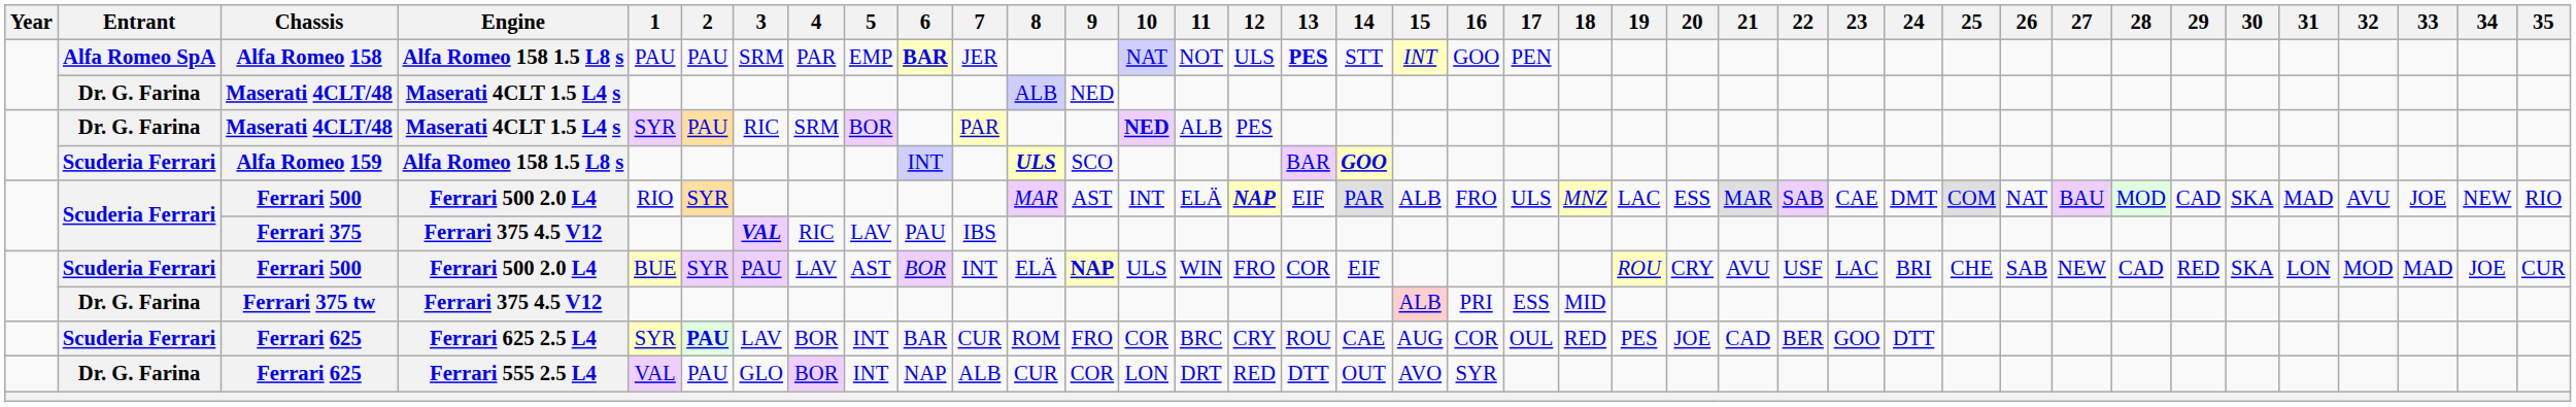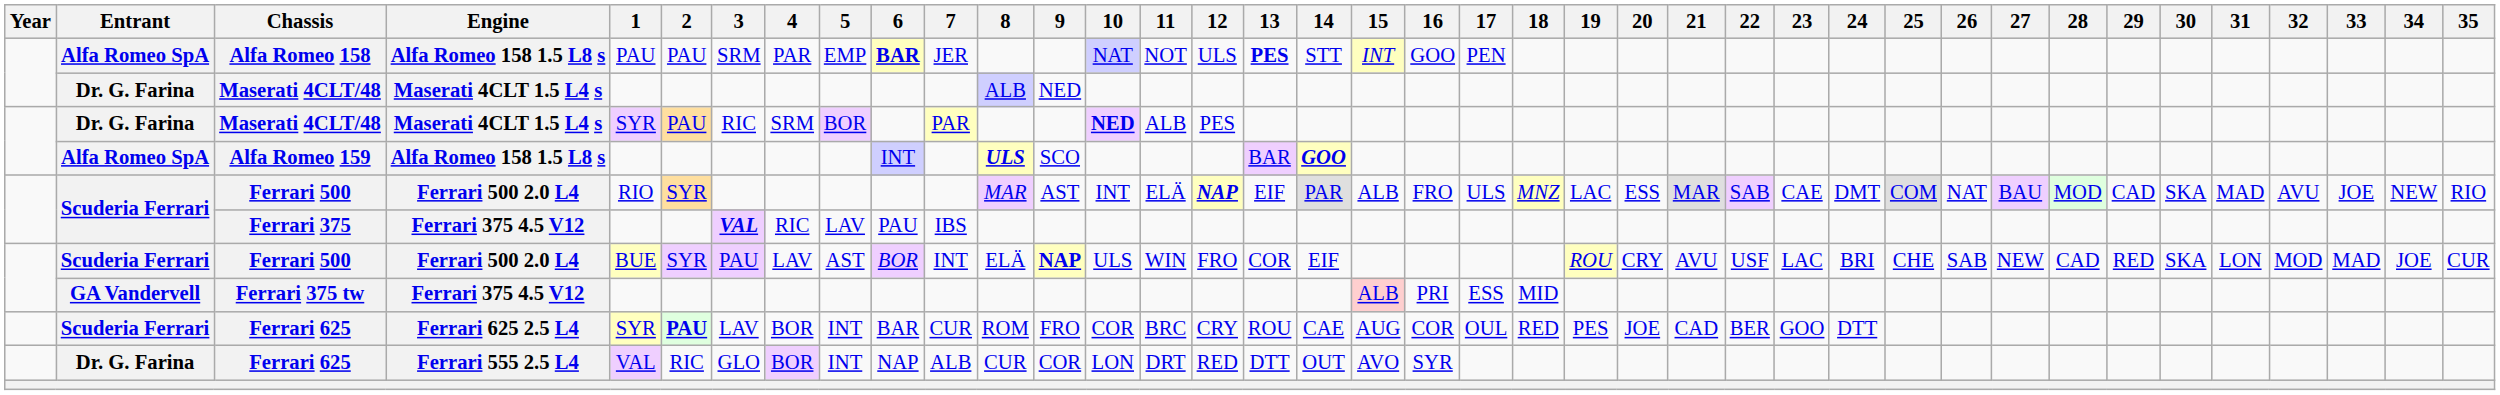 <table class="wikitable" style="text-align:center; font-size:85%">
 <tr>
 <th>Year</th>
 <th>Entrant</th>
 <th>Chassis</th>
 <th>Engine</th>
 <th>1</th>
 <th>2</th>
 <th>3</th>
 <th>4</th>
 <th>5</th>
 <th>6</th>
 <th>7</th>
 <th>8</th>
 <th>9</th>
 <th>10</th>
 <th>11</th>
 <th>12</th>
 <th>13</th>
 <th>14</th>
 <th>15</th>
 <th>16</th>
 <th>17</th>
 <th>18</th>
 <th>19</th>
 <th>20</th>
 <th>21</th>
 <th>22</th>
 <th>23</th>
 <th>24</th>
 <th>25</th>
 <th>26</th>
 <th>27</th>
 <th>28</th>
 <th>29</th>
 <th>30</th>
 <th>31</th>
 <th>32</th>
 <th>33</th>
 <th>34</th>
 <th>35</th>
 </tr>
 <tr>
 <td rowspan=2></td>
 <th nowrap><a href='#'>Alfa Romeo SpA</a></th>
 <th nowrap><a href='#'>Alfa Romeo</a> <a href='#'>158</a></th>
 <th nowrap><a href='#'>Alfa Romeo</a> 158 1.5 <a href='#'>L8</a> <a href='#'>s</a></th>
 <td><a href='#'>PAU</a></td>
 <td><a href='#'>PAU</a></td>
 <td><a href='#'>SRM</a></td>
 <td><a href='#'>PAR</a></td>
 <td><a href='#'>EMP</a></td>
 <td style="background:#FFFFBF;"><strong><a href='#'>BAR</a></strong><br></td>
 <td><a href='#'>JER</a></td>
 <td></td>
 <td></td>
 <td style="background:#CFCFFF;"><a href='#'>NAT</a><br></td>
 <td><a href='#'>NOT</a></td>
 <td><a href='#'>ULS</a></td>
 <td><strong><a href='#'>PES</a></strong></td>
 <td><a href='#'>STT</a></td>
 <td style="background:#FFFFBF;"><em><a href='#'>INT</a></em><br></td>
 <td><a href='#'>GOO</a></td>
 <td><a href='#'>PEN</a></td>
 <td></td>
 <td></td>
 <td></td>
 <td></td>
 <td></td>
 <td></td>
 <td></td>
 <td></td>
 <td></td>
 <td></td>
 <td></td>
 <td></td>
 <td></td>
 <td></td>
 <td></td>
 <td></td>
 <td></td>
 <td></td>
 </tr>
 <tr>
 <th nowrap>Dr. G. Farina</th>
 <th nowrap><a href='#'>Maserati</a> <a href='#'>4CLT/48</a></th>
 <th nowrap><a href='#'>Maserati</a> 4CLT 1.5 <a href='#'>L4</a> <a href='#'>s</a></th>
 <td></td>
 <td></td>
 <td></td>
 <td></td>
 <td></td>
 <td></td>
 <td></td>
 <td style="background:#CFCFFF;"><a href='#'>ALB</a><br></td>
 <td><a href='#'>NED</a></td>
 <td></td>
 <td></td>
 <td></td>
 <td></td>
 <td></td>
 <td></td>
 <td></td>
 <td></td>
 <td></td>
 <td></td>
 <td></td>
 <td></td>
 <td></td>
 <td></td>
 <td></td>
 <td></td>
 <td></td>
 <td></td>
 <td></td>
 <td></td>
 <td></td>
 <td></td>
 <td></td>
 <td></td>
 <td></td>
 <td></td>
 </tr>
 <tr>
 <td rowspan=2></td>
 <th nowrap>Dr. G. Farina</th>
 <th nowrap><a href='#'>Maserati</a> <a href='#'>4CLT/48</a></th>
 <th nowrap><a href='#'>Maserati</a> 4CLT 1.5 <a href='#'>L4</a> <a href='#'>s</a></th>
 <td style="background:#EFCFFF;"><a href='#'>SYR</a><br></td>
 <td style="background:#FFDF9F;"><a href='#'>PAU</a><br></td>
 <td><a href='#'>RIC</a></td>
 <td><a href='#'>SRM</a></td>
 <td style="background:#EFCFFF;"><a href='#'>BOR</a><br></td>
 <td></td>
 <td style="background:#FFFFBF;"><a href='#'>PAR</a><br></td>
 <td></td>
 <td></td>
 <td style="background:#EFCFFF;"><strong><a href='#'>NED</a></strong><br></td>
 <td><a href='#'>ALB</a></td>
 <td><a href='#'>PES</a></td>
 <td></td>
 <td></td>
 <td></td>
 <td></td>
 <td></td>
 <td></td>
 <td></td>
 <td></td>
 <td></td>
 <td></td>
 <td></td>
 <td></td>
 <td></td>
 <td></td>
 <td></td>
 <td></td>
 <td></td>
 <td></td>
 <td></td>
 <td></td>
 <td></td>
 <td></td>
 <td></td>
 </tr>
 <tr>
-<th nowrap><a href='#'>Scuderia Ferrari</a></th>
+<th nowrap><a href='#'>Alfa Romeo SpA</a></th>
 <th nowrap><a href='#'>Alfa Romeo</a> <a href='#'>159</a></th>
 <th nowrap><a href='#'>Alfa Romeo</a> 158 1.5 <a href='#'>L8</a> <a href='#'>s</a></th>
 <td></td>
 <td></td>
 <td></td>
 <td></td>
 <td></td>
 <td style="background:#CFCFFF;"><a href='#'>INT</a><br></td>
 <td></td>
 <td style="background:#FFFFBF;"><strong><em><a href='#'>ULS</a></em></strong><br></td>
 <td><a href='#'>SCO</a></td>
 <td></td>
 <td></td>
 <td></td>
 <td style="background:#EFCFFF;"><a href='#'>BAR</a><br></td>
 <td style="background:#FFFFBF;"><strong><em><a href='#'>GOO</a></em></strong><br></td>
 <td></td>
 <td></td>
 <td></td>
 <td></td>
 <td></td>
 <td></td>
 <td></td>
 <td></td>
 <td></td>
 <td></td>
 <td></td>
 <td></td>
 <td></td>
 <td></td>
 <td></td>
 <td></td>
 <td></td>
 <td></td>
 <td></td>
 <td></td>
 <td></td>
 </tr>
 <tr>
 <td rowspan=2></td>
 <th rowspan=2 nowrap><a href='#'>Scuderia Ferrari</a></th>
 <th nowrap><a href='#'>Ferrari</a> <a href='#'>500</a></th>
 <th nowrap><a href='#'>Ferrari</a> 500 2.0 <a href='#'>L4</a></th>
 <td><a href='#'>RIO</a></td>
 <td style="background:#FFDF9F;"><a href='#'>SYR</a><br></td>
 <td></td>
 <td></td>
 <td></td>
 <td></td>
 <td></td>
 <td style="background:#EFCFFF;"><em><a href='#'>MAR</a></em><br></td>
 <td><a href='#'>AST</a></td>
 <td><a href='#'>INT</a></td>
 <td><a href='#'>ELÄ</a></td>
 <td style="background:#FFFFBF;"><strong><em><a href='#'>NAP</a></em></strong><br></td>
 <td><a href='#'>EIF</a></td>
 <td style="background:#DFDFDF;"><a href='#'>PAR</a><br></td>
 <td><a href='#'>ALB</a></td>
 <td><a href='#'>FRO</a></td>
 <td><a href='#'>ULS</a></td>
 <td style="background:#FFFFBF;"><em><a href='#'>MNZ</a></em><br></td>
 <td><a href='#'>LAC</a></td>
 <td><a href='#'>ESS</a></td>
 <td style="background:#DFDFDF;"><a href='#'>MAR</a><br></td>
 <td style="background:#EFCFFF;"><a href='#'>SAB</a><br></td>
 <td><a href='#'>CAE</a></td>
 <td><a href='#'>DMT</a></td>
 <td style="background:#DFDFDF;"><a href='#'>COM</a><br></td>
 <td><a href='#'>NAT</a></td>
 <td style="background:#EFCFFF;"><a href='#'>BAU</a><br></td>
 <td style="background:#DFFFDF;"><a href='#'>MOD</a><br></td>
 <td><a href='#'>CAD</a></td>
 <td><a href='#'>SKA</a></td>
 <td><a href='#'>MAD</a></td>
 <td><a href='#'>AVU</a></td>
 <td><a href='#'>JOE</a></td>
 <td><a href='#'>NEW</a></td>
 <td><a href='#'>RIO</a></td>
 </tr>
 <tr>
 <th nowrap><a href='#'>Ferrari</a> <a href='#'>375</a></th>
 <th nowrap><a href='#'>Ferrari</a> 375 4.5 <a href='#'>V12</a></th>
 <td></td>
 <td></td>
 <td style="background:#EFCFFF;"><strong><em><a href='#'>VAL</a></em></strong><br></td>
 <td><a href='#'>RIC</a></td>
 <td><a href='#'>LAV</a></td>
 <td><a href='#'>PAU</a></td>
 <td><a href='#'>IBS</a></td>
 <td></td>
 <td></td>
 <td></td>
 <td></td>
 <td></td>
 <td></td>
 <td></td>
 <td></td>
 <td></td>
 <td></td>
 <td></td>
 <td></td>
 <td></td>
 <td></td>
 <td></td>
 <td></td>
 <td></td>
 <td></td>
 <td></td>
 <td></td>
 <td></td>
 <td></td>
 <td></td>
 <td></td>
 <td></td>
 <td></td>
 <td></td>
 <td></td>
 </tr>
 <tr>
 <td rowspan=2></td>
 <th nowrap><a href='#'>Scuderia Ferrari</a></th>
 <th nowrap><a href='#'>Ferrari</a> <a href='#'>500</a></th>
 <th nowrap><a href='#'>Ferrari</a> 500 2.0 <a href='#'>L4</a></th>
 <td style="background:#FFFFBF;"><a href='#'>BUE</a><br></td>
 <td style="background:#EFCFFF;"><a href='#'>SYR</a><br></td>
 <td style="background:#EFCFFF;"><a href='#'>PAU</a><br></td>
 <td><a href='#'>LAV</a></td>
 <td><a href='#'>AST</a></td>
 <td style="background:#EFCFFF;"><em><a href='#'>BOR</a></em><br></td>
 <td><a href='#'>INT</a></td>
 <td><a href='#'>ELÄ</a></td>
 <td style="background:#FFFFBF;"><strong><a href='#'>NAP</a></strong><br></td>
 <td><a href='#'>ULS</a></td>
 <td><a href='#'>WIN</a></td>
 <td><a href='#'>FRO</a></td>
 <td><a href='#'>COR</a></td>
 <td><a href='#'>EIF</a></td>
 <td></td>
 <td></td>
 <td></td>
 <td></td>
 <td style="background:#FFFFBF;"><em><a href='#'>ROU</a></em><br></td>
 <td><a href='#'>CRY</a></td>
 <td><a href='#'>AVU</a></td>
 <td><a href='#'>USF</a></td>
 <td><a href='#'>LAC</a></td>
 <td><a href='#'>BRI</a></td>
 <td><a href='#'>CHE</a></td>
 <td><a href='#'>SAB</a></td>
 <td><a href='#'>NEW</a></td>
 <td><a href='#'>CAD</a></td>
 <td><a href='#'>RED</a></td>
 <td><a href='#'>SKA</a></td>
 <td><a href='#'>LON</a></td>
 <td><a href='#'>MOD</a></td>
 <td><a href='#'>MAD</a></td>
 <td><a href='#'>JOE</a></td>
 <td><a href='#'>CUR</a></td>
 </tr>
 <tr>
-<th nowrap>Dr. G. Farina</th>
+<th nowrap><a href='#'>GA Vandervell</a></th>
 <th nowrap><a href='#'>Ferrari</a> <a href='#'>375 tw</a></th>
 <th nowrap><a href='#'>Ferrari</a> 375 4.5 <a href='#'>V12</a></th>
 <td></td>
 <td></td>
 <td></td>
 <td></td>
 <td></td>
 <td></td>
 <td></td>
 <td></td>
 <td></td>
 <td></td>
 <td></td>
 <td></td>
 <td></td>
 <td></td>
 <td style="background:#FFCFCF;"><a href='#'>ALB</a><br><small></small></td>
 <td><a href='#'>PRI</a></td>
 <td><a href='#'>ESS</a></td>
 <td><a href='#'>MID</a></td>
 <td></td>
 <td></td>
 <td></td>
 <td></td>
 <td></td>
 <td></td>
 <td></td>
 <td></td>
 <td></td>
 <td></td>
 <td></td>
 <td></td>
 <td></td>
 <td></td>
 <td></td>
 <td></td>
 <td></td>
 </tr>
 <tr>
 <td></td>
 <th nowrap><a href='#'>Scuderia Ferrari</a></th>
 <th nowrap><a href='#'>Ferrari</a> <a href='#'>625</a></th>
 <th nowrap><a href='#'>Ferrari</a> 625 2.5 <a href='#'>L4</a></th>
 <td style="background:#FFFFBF;"><a href='#'>SYR</a><br></td>
 <td style="background:#DFFFDF;"><strong><a href='#'>PAU</a></strong><br></td>
 <td><a href='#'>LAV</a></td>
 <td><a href='#'>BOR</a></td>
 <td><a href='#'>INT</a></td>
 <td><a href='#'>BAR</a></td>
 <td><a href='#'>CUR</a></td>
 <td><a href='#'>ROM</a></td>
 <td><a href='#'>FRO</a></td>
 <td><a href='#'>COR</a></td>
 <td><a href='#'>BRC</a></td>
 <td><a href='#'>CRY</a></td>
 <td><a href='#'>ROU</a></td>
 <td><a href='#'>CAE</a></td>
 <td><a href='#'>AUG</a></td>
 <td><a href='#'>COR</a></td>
 <td><a href='#'>OUL</a></td>
 <td><a href='#'>RED</a></td>
 <td><a href='#'>PES</a></td>
 <td><a href='#'>JOE</a></td>
 <td><a href='#'>CAD</a></td>
 <td><a href='#'>BER</a></td>
 <td><a href='#'>GOO</a></td>
 <td><a href='#'>DTT</a></td>
 <td></td>
 <td></td>
 <td></td>
 <td></td>
 <td></td>
 <td></td>
 <td></td>
 <td></td>
 <td></td>
 <td></td>
 <td></td>
 </tr>
 <tr>
 <td></td>
 <th nowrap>Dr. G. Farina</th>
 <th nowrap><a href='#'>Ferrari</a> <a href='#'>625</a></th>
 <th nowrap><a href='#'>Ferrari</a> 555 2.5 <a href='#'>L4</a></th>
 <td style="background:#EFCFFF;"><a href='#'>VAL</a><br></td>
-<td><a href='#'>PAU</a></td>
+<td><a href='#'>RIC</a></td>
 <td><a href='#'>GLO</a></td>
 <td style="background:#EFCFFF;"><a href='#'>BOR</a><br></td>
 <td><a href='#'>INT</a></td>
 <td><a href='#'>NAP</a></td>
 <td><a href='#'>ALB</a></td>
 <td><a href='#'>CUR</a></td>
 <td><a href='#'>COR</a></td>
 <td><a href='#'>LON</a></td>
 <td><a href='#'>DRT</a></td>
 <td><a href='#'>RED</a></td>
 <td><a href='#'>DTT</a></td>
 <td><a href='#'>OUT</a></td>
 <td><a href='#'>AVO</a></td>
 <td><a href='#'>SYR</a></td>
 <td></td>
 <td></td>
 <td></td>
 <td></td>
 <td></td>
 <td></td>
 <td></td>
 <td></td>
 <td></td>
 <td></td>
 <td></td>
 <td></td>
 <td></td>
 <td></td>
 <td></td>
 <td></td>
 <td></td>
 <td></td>
 <td></td>
 </tr>
 <tr>
 <th colspan="43"></th>
 </tr>
 </table>
